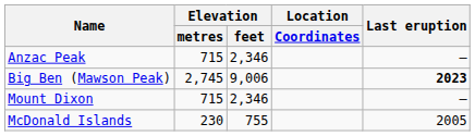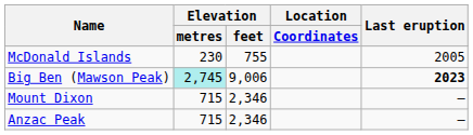 <table class="wikitable sortable" style="text-align: left; ">
 <tr>
 <th rowspan="2">Name</th>
 <th colspan ="2">Elevation</th>
 <th>Location</th>
 <th rowspan="2">Last eruption</th>
 </tr>
 <tr>
 <th>metres</th>
 <th>feet</th>
 <th><a href='#'>Coordinates</a></th>
 </tr>
 <tr align="right">
-<td align="left"><a href='#'>Anzac Peak</a></td>
-<td>715</td>
-<td>2,346</td>
+<td align="left"><a href='#'>McDonald Islands</a></td>
+<td>230</td>
+<td>755</td>
 <td></td>
-<td>—</td>
+<td>2005</td>
 </tr>
 <tr align="right">
 <td align="left"><a href='#'>Big Ben</a> (<a href='#'>Mawson Peak</a>)</td>
-<td>2,745</td>
+<td style="background: paleturquoise;">2,745</td>
 <td>9,006</td>
 <td></td>
 <td><strong>2023</strong></td>
 </tr>
 <tr align="right">
 <td align="left"><a href='#'>Mount Dixon</a></td>
 <td>715</td>
 <td>2,346</td>
 <td></td>
 <td>—</td>
 </tr>
 <tr align="right">
-<td align="left"><a href='#'>McDonald Islands</a></td>
-<td>230</td>
-<td>755</td>
+<td align="left"><a href='#'>Anzac Peak</a></td>
+<td>715</td>
+<td>2,346</td>
 <td></td>
-<td>2005</td>
+<td>—</td>
 </tr>
 </table>
